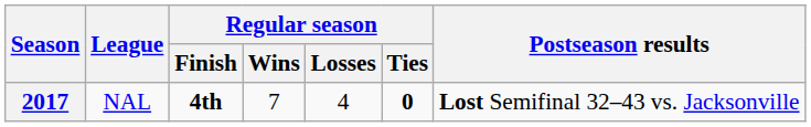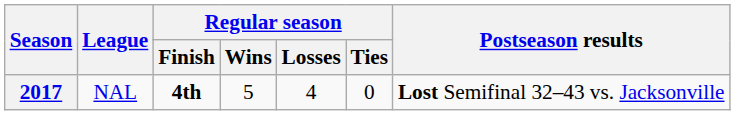 <table class="wikitable" style="text-align:center; font-size: 95%;">
 <tr>
 <th rowspan="2"><a href='#'>Season</a></th>
 <th rowspan="2"><a href='#'>League</a></th>
 <th colspan="4"><a href='#'>Regular season</a></th>
 <th rowspan="2"><a href='#'>Postseason</a> results</th>
 </tr>
 <tr>
 <th>Finish</th>
 <th>Wins</th>
 <th>Losses</th>
 <th>Ties</th>
 </tr>
 <tr>
 <th><a href='#'>2017</a></th>
 <td><a href='#'>NAL</a></td>
 <td><strong>4th</strong></td>
-<td>7</td>
+<td>5</td>
 <td>4</td>
-<td><strong>0</strong></td>
+<td>0</td>
 <td align=left><strong>Lost</strong> Semifinal 32–43 vs. <a href='#'>Jacksonville</a></td>
 </tr>
 </table>
